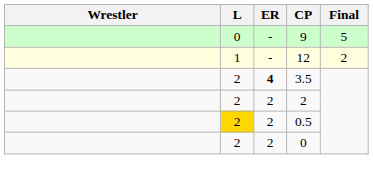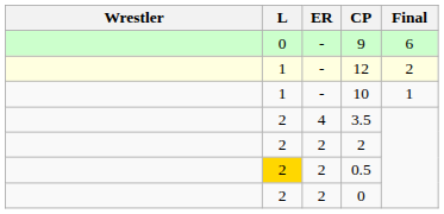 <table class="wikitable" style="text-align: center;" |>
 <tr>
 <th width="250">Wrestler</th>
 <th width="32">L</th>
 <th width="32">ER</th>
 <th width="32">CP</th>
 <th width="50">Final</th>
 </tr>
 <tr bgcolor="ccffcc">
 <td style="text-align:left;"></td>
 <td>0</td>
 <td>-</td>
 <td>9</td>
-<td>5</td>
+<td>6</td>
 </tr>
 <tr bgcolor="lightyellow">
 <td style="text-align:left;"></td>
 <td>1</td>
 <td>-</td>
 <td>12</td>
 <td>2</td>
 </tr>
 <tr>
 <td style="text-align:left;"></td>
+<td>1</td>
+<td>-</td>
+<td>10</td>
+<td>1</td>
+</tr>
+<tr>
+<td style="text-align:left;"></td>
 <td>2</td>
-<td><strong>4</strong></td>
+<td>4</td>
 <td>3.5</td>
 </tr>
 <tr>
 <td style="text-align:left;"></td>
 <td>2</td>
 <td>2</td>
 <td>2</td>
 </tr>
 <tr>
 <td style="text-align:left;"></td>
 <td style="background: gold;">2</td>
 <td>2</td>
 <td>0.5</td>
 </tr>
 <tr>
 <td style="text-align:left;"></td>
 <td>2</td>
 <td>2</td>
 <td>0</td>
 </tr>
 </table>
